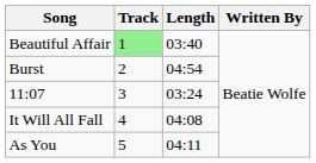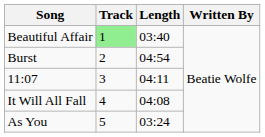 <table class="wikitable">
 <tr>
 <th>Song</th>
 <th>Track</th>
 <th>Length</th>
 <th>Written By</th>
 </tr>
 <tr>
 <td>Beautiful Affair</td>
 <td style="background: lightgreen;">1</td>
 <td>03:40</td>
 <td rowspan=5>Beatie Wolfe</td>
 </tr>
 <tr>
 <td>Burst</td>
 <td>2</td>
 <td>04:54</td>
 </tr>
 <tr>
 <td>11:07</td>
 <td>3</td>
-<td>03:24</td>
+<td>04:11</td>
 </tr>
 <tr>
 <td>It Will All Fall</td>
 <td>4</td>
 <td>04:08</td>
 </tr>
 <tr>
 <td>As You</td>
 <td>5</td>
-<td>04:11</td>
+<td>03:24</td>
 </tr>
 </table>
